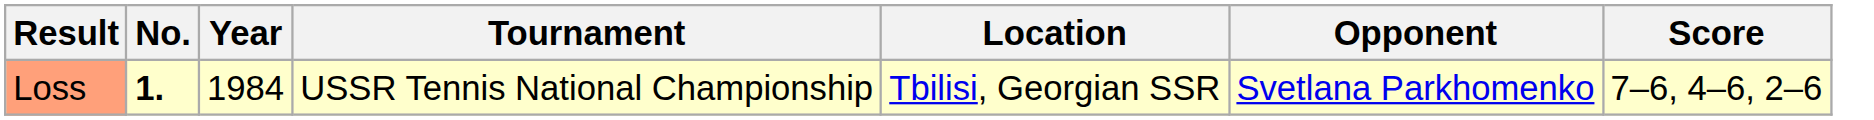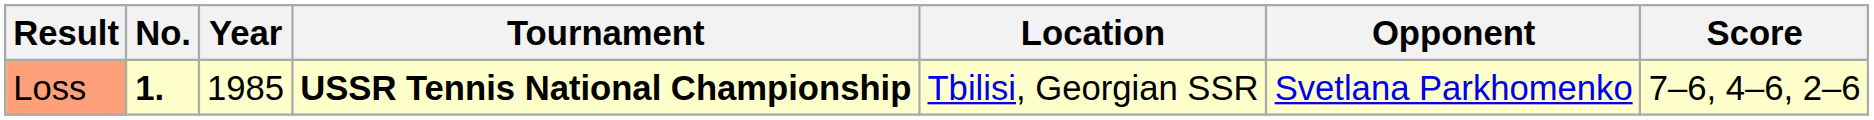 <table class="wikitable" style="font-size:95%">
 <tr>
 <th>Result</th>
 <th>No.</th>
 <th>Year</th>
 <th>Tournament</th>
 <th>Location</th>
 <th>Opponent</th>
 <th>Score</th>
 </tr>
 <tr bgcolor=#FFFFCC>
 <td style="background:#ffa07a;">Loss</td>
 <td><strong>1.</strong></td>
-<td>1984</td>
-<td>USSR Tennis National Championship</td>
+<td>1985</td>
+<td><strong>USSR Tennis National Championship</strong></td>
 <td><a href='#'>Tbilisi</a>, Georgian SSR</td>
 <td> <a href='#'>Svetlana Parkhomenko</a></td>
 <td>7–6, 4–6, 2–6</td>
 </tr>
 </table>
